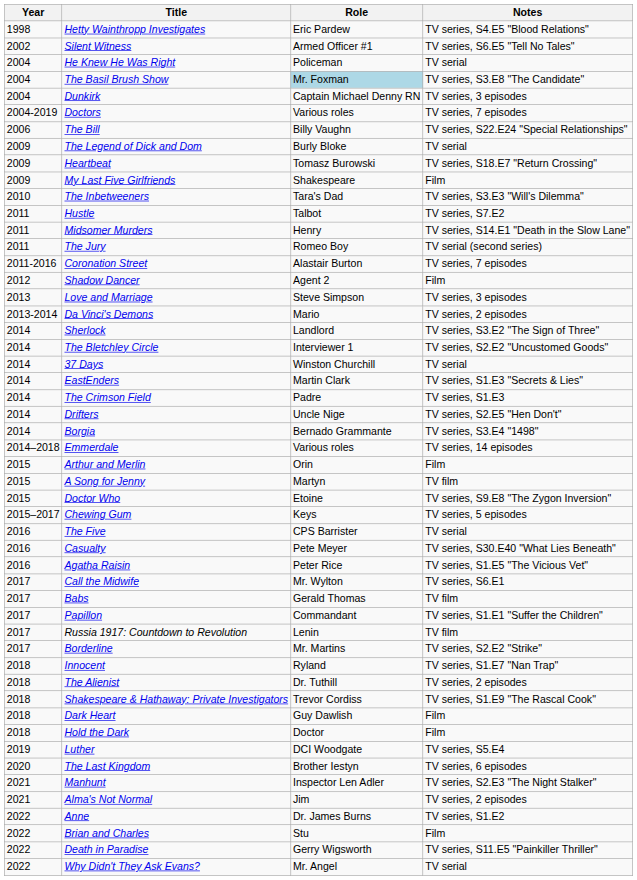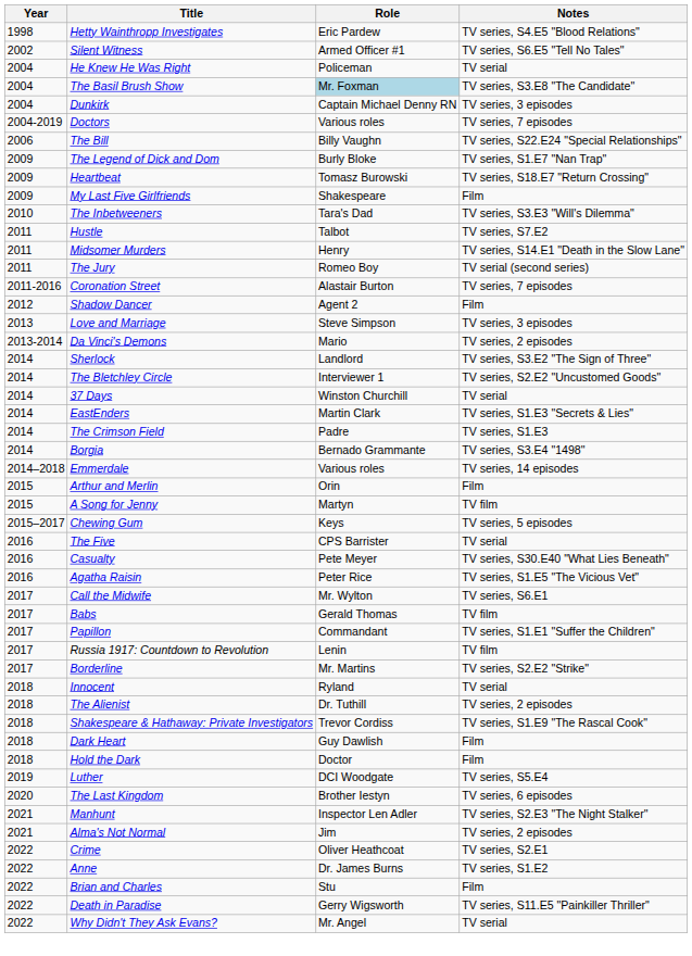 <table class="wikitable sortable">
 <tr>
 <th>Year</th>
 <th>Title</th>
 <th>Role</th>
 <th>Notes</th>
 </tr>
 <tr>
 <td>1998</td>
 <td><em><a href='#'>Hetty Wainthropp Investigates</a></em></td>
 <td>Eric Pardew</td>
 <td>TV series, S4.E5 "Blood Relations"</td>
 </tr>
 <tr>
 <td>2002</td>
 <td><em><a href='#'>Silent Witness</a></em></td>
 <td>Armed Officer #1</td>
 <td>TV series, S6.E5 "Tell No Tales"</td>
 </tr>
 <tr>
 <td>2004</td>
 <td><em><a href='#'>He Knew He Was Right</a></em></td>
 <td>Policeman</td>
 <td>TV serial</td>
 </tr>
 <tr>
 <td>2004</td>
 <td><em><a href='#'>The Basil Brush Show</a></em></td>
 <td style="background: lightblue;">Mr. Foxman</td>
 <td>TV series, S3.E8 "The Candidate"</td>
 </tr>
 <tr>
 <td>2004</td>
 <td><em><a href='#'>Dunkirk</a></em></td>
 <td>Captain Michael Denny RN</td>
 <td>TV series, 3 episodes</td>
 </tr>
 <tr>
 <td>2004-2019</td>
 <td><em><a href='#'>Doctors</a></em></td>
 <td>Various roles</td>
 <td>TV series, 7 episodes</td>
 </tr>
 <tr>
 <td>2006</td>
 <td><em><a href='#'>The Bill</a></em></td>
 <td>Billy Vaughn</td>
 <td>TV series, S22.E24 "Special Relationships"</td>
 </tr>
 <tr>
 <td>2009</td>
 <td><em><a href='#'>The Legend of Dick and Dom</a></em></td>
 <td>Burly Bloke</td>
-<td>TV serial</td>
+<td>TV series, S1.E7 "Nan Trap"</td>
 </tr>
 <tr>
 <td>2009</td>
 <td><em><a href='#'>Heartbeat</a></em></td>
 <td>Tomasz Burowski</td>
 <td>TV series, S18.E7 "Return Crossing"</td>
 </tr>
 <tr>
 <td>2009</td>
 <td><em><a href='#'>My Last Five Girlfriends</a></em></td>
 <td>Shakespeare</td>
 <td>Film</td>
 </tr>
 <tr>
 <td>2010</td>
 <td><em><a href='#'>The Inbetweeners</a></em></td>
 <td>Tara's Dad</td>
 <td>TV series, S3.E3 "Will's Dilemma"</td>
 </tr>
 <tr>
 <td>2011</td>
 <td><em><a href='#'>Hustle</a></em></td>
 <td>Talbot</td>
 <td>TV series, S7.E2</td>
 </tr>
 <tr>
 <td>2011</td>
 <td><em><a href='#'>Midsomer Murders</a></em></td>
 <td>Henry</td>
 <td>TV series, S14.E1 "Death in the Slow Lane"</td>
 </tr>
 <tr>
 <td>2011</td>
 <td><em><a href='#'>The Jury</a></em></td>
 <td>Romeo Boy</td>
 <td>TV serial (second series)</td>
 </tr>
 <tr>
 <td>2011-2016</td>
 <td><em><a href='#'>Coronation Street</a></em></td>
 <td>Alastair Burton</td>
 <td>TV series, 7 episodes</td>
 </tr>
 <tr>
 <td>2012</td>
 <td><em><a href='#'>Shadow Dancer</a></em></td>
 <td>Agent 2</td>
 <td>Film</td>
 </tr>
 <tr>
 <td>2013</td>
 <td><em><a href='#'>Love and Marriage</a></em></td>
 <td>Steve Simpson</td>
 <td>TV series, 3 episodes</td>
 </tr>
 <tr>
 <td>2013-2014</td>
 <td><em><a href='#'>Da Vinci's Demons</a></em></td>
 <td>Mario</td>
 <td>TV series, 2 episodes</td>
 </tr>
 <tr>
 <td>2014</td>
 <td><em><a href='#'>Sherlock</a></em></td>
 <td>Landlord</td>
 <td>TV series, S3.E2 "The Sign of Three"</td>
 </tr>
 <tr>
 <td>2014</td>
 <td><em><a href='#'>The Bletchley Circle</a></em></td>
 <td>Interviewer 1</td>
 <td>TV series, S2.E2 "Uncustomed Goods"</td>
 </tr>
 <tr>
 <td>2014</td>
 <td><em><a href='#'>37 Days</a></em></td>
 <td>Winston Churchill</td>
 <td>TV serial</td>
 </tr>
 <tr>
 <td>2014</td>
 <td><em><a href='#'>EastEnders</a></em></td>
 <td>Martin Clark</td>
 <td>TV series, S1.E3 "Secrets & Lies"</td>
 </tr>
 <tr>
 <td>2014</td>
 <td><em><a href='#'>The Crimson Field</a></em></td>
 <td>Padre</td>
 <td>TV series, S1.E3</td>
 </tr>
 <tr>
 <td>2014</td>
-<td><em><a href='#'>Drifters</a></em></td>
-<td>Uncle Nige</td>
-<td>TV series, S2.E5 "Hen Don't"</td>
-</tr>
-<tr>
-<td>2014</td>
 <td><em><a href='#'>Borgia</a></em></td>
 <td>Bernado Grammante</td>
 <td>TV series, S3.E4 "1498"</td>
 </tr>
 <tr>
 <td>2014–2018</td>
 <td><em><a href='#'>Emmerdale</a></em></td>
 <td>Various roles</td>
 <td>TV series, 14 episodes</td>
 </tr>
 <tr>
 <td>2015</td>
 <td><em><a href='#'>Arthur and Merlin</a></em></td>
 <td>Orin</td>
 <td>Film</td>
 </tr>
 <tr>
 <td>2015</td>
 <td><em><a href='#'>A Song for Jenny</a></em></td>
 <td>Martyn</td>
 <td>TV film</td>
-</tr>
-<tr>
-<td>2015</td>
-<td><em><a href='#'>Doctor Who</a></em></td>
-<td>Etoine</td>
-<td>TV series, S9.E8 "The Zygon Inversion"</td>
 </tr>
 <tr>
 <td>2015–2017</td>
 <td><em><a href='#'>Chewing Gum</a></em></td>
 <td>Keys</td>
 <td>TV series, 5 episodes</td>
 </tr>
 <tr>
 <td>2016</td>
 <td><em><a href='#'>The Five</a></em></td>
 <td>CPS Barrister</td>
 <td>TV serial</td>
 </tr>
 <tr>
 <td>2016</td>
 <td><em><a href='#'>Casualty</a></em></td>
 <td>Pete Meyer</td>
 <td>TV series, S30.E40 "What Lies Beneath"</td>
 </tr>
 <tr>
 <td>2016</td>
 <td><em><a href='#'>Agatha Raisin</a></em></td>
 <td>Peter Rice</td>
 <td>TV series, S1.E5 "The Vicious Vet"</td>
 </tr>
 <tr>
 <td>2017</td>
 <td><em><a href='#'>Call the Midwife</a></em></td>
 <td>Mr. Wylton</td>
 <td>TV series, S6.E1</td>
 </tr>
 <tr>
 <td>2017</td>
 <td><em><a href='#'>Babs</a></em></td>
 <td>Gerald Thomas</td>
 <td>TV film</td>
 </tr>
 <tr>
 <td>2017</td>
 <td><em><a href='#'>Papillon</a></em></td>
 <td>Commandant</td>
 <td>TV series, S1.E1 "Suffer the Children"</td>
 </tr>
 <tr>
 <td>2017</td>
 <td><em>Russia 1917: Countdown to Revolution</em></td>
 <td>Lenin</td>
 <td>TV film</td>
 </tr>
 <tr>
 <td>2017</td>
 <td><em><a href='#'>Borderline</a></em></td>
 <td>Mr. Martins</td>
 <td>TV series, S2.E2 "Strike"</td>
 </tr>
 <tr>
 <td>2018</td>
 <td><em><a href='#'>Innocent</a></em></td>
 <td>Ryland</td>
-<td>TV series, S1.E7 "Nan Trap"</td>
+<td>TV serial</td>
 </tr>
 <tr>
 <td>2018</td>
 <td><em><a href='#'>The Alienist</a></em></td>
 <td>Dr. Tuthill</td>
 <td>TV series, 2 episodes</td>
 </tr>
 <tr>
 <td>2018</td>
 <td><em><a href='#'>Shakespeare & Hathaway: Private Investigators</a></em></td>
 <td>Trevor Cordiss</td>
 <td>TV series, S1.E9 "The Rascal Cook"</td>
 </tr>
 <tr>
 <td>2018</td>
 <td><em><a href='#'>Dark Heart</a></em></td>
 <td>Guy Dawlish</td>
 <td>Film</td>
 </tr>
 <tr>
 <td>2018</td>
 <td><em><a href='#'>Hold the Dark</a></em></td>
 <td>Doctor</td>
 <td>Film</td>
 </tr>
 <tr>
 <td>2019</td>
 <td><em><a href='#'>Luther</a></em></td>
 <td>DCI Woodgate</td>
 <td>TV series, S5.E4</td>
 </tr>
 <tr>
 <td>2020</td>
 <td><em><a href='#'>The Last Kingdom</a></em></td>
 <td>Brother Iestyn</td>
 <td>TV series, 6 episodes</td>
 </tr>
 <tr>
 <td>2021</td>
 <td><em><a href='#'>Manhunt</a></em></td>
 <td>Inspector Len Adler</td>
 <td>TV series, S2.E3 "The Night Stalker"</td>
 </tr>
 <tr>
 <td>2021</td>
 <td><em><a href='#'>Alma's Not Normal</a></em></td>
 <td>Jim</td>
 <td>TV series, 2 episodes</td>
 </tr>
 <tr>
 <td>2022</td>
+<td><em><a href='#'>Crime</a></em></td>
+<td>Oliver Heathcoat</td>
+<td>TV series, S2.E1</td>
+</tr>
+<tr>
+<td>2022</td>
 <td><em><a href='#'>Anne</a></em></td>
 <td>Dr. James Burns</td>
 <td>TV series, S1.E2</td>
 </tr>
 <tr>
 <td>2022</td>
 <td><em><a href='#'>Brian and Charles</a></em></td>
 <td>Stu</td>
 <td>Film</td>
 </tr>
 <tr>
 <td>2022</td>
 <td><em><a href='#'>Death in Paradise</a></em></td>
 <td>Gerry Wigsworth</td>
 <td>TV series, S11.E5 "Painkiller Thriller"</td>
 </tr>
 <tr>
 <td>2022</td>
 <td><em><a href='#'>Why Didn't They Ask Evans?</a></em></td>
 <td>Mr. Angel</td>
 <td>TV serial</td>
 </tr>
 </table>
